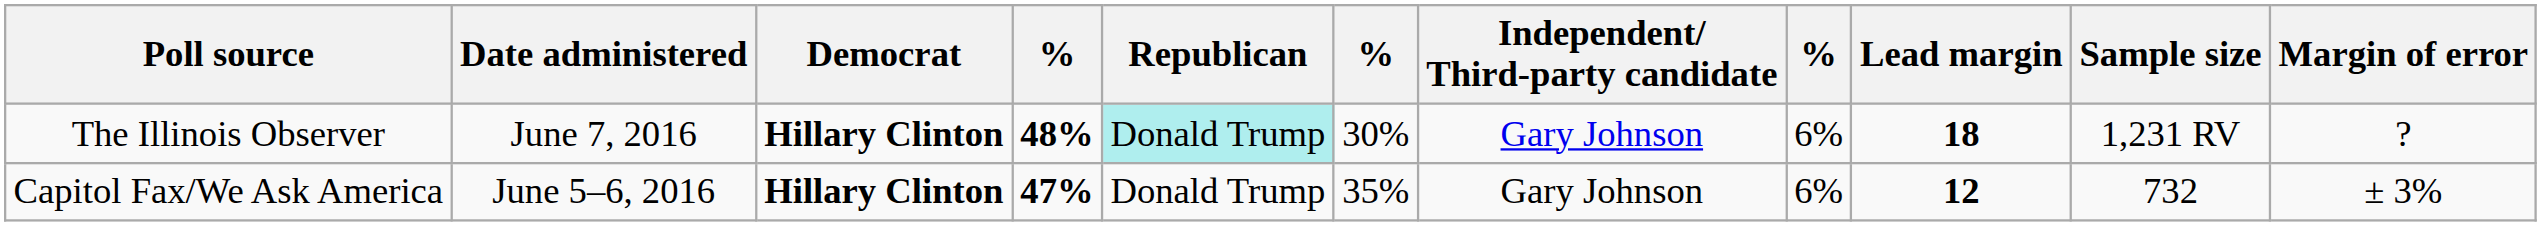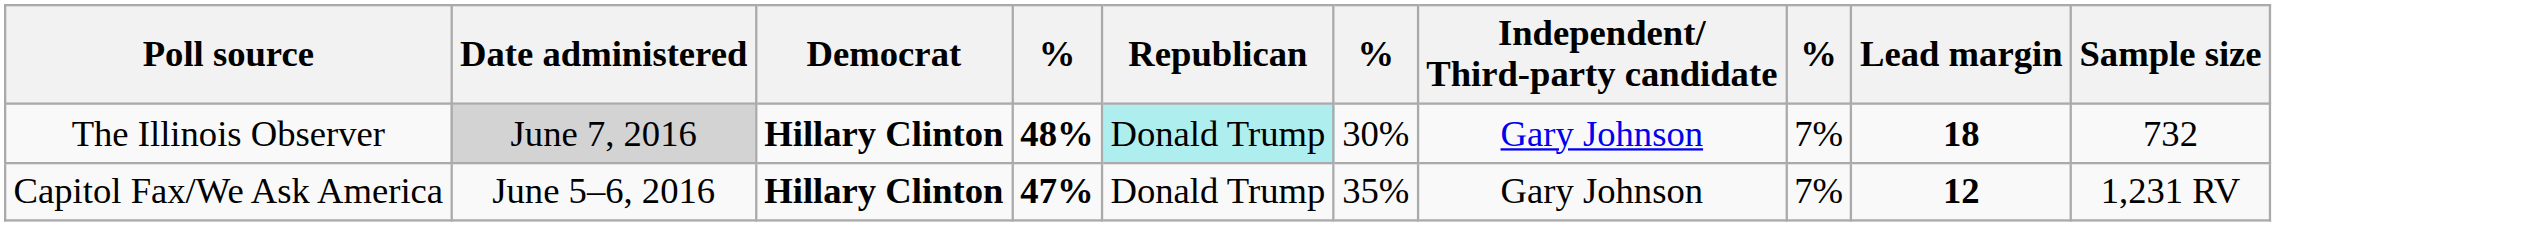 <table class="wikitable" style="text-align:center;">
 <tr>
 <th>Poll source</th>
 <th>Date administered</th>
 <th>Democrat</th>
 <th>%</th>
 <th>Republican</th>
 <th>%</th>
 <th>Independent/<br>Third-party candidate</th>
 <th>%</th>
 <th>Lead margin</th>
 <th>Sample size</th>
-<th>Margin of error</th>
 </tr>
 <tr>
 <td>The Illinois Observer</td>
-<td>June 7, 2016</td>
+<td style="background: lightgrey;">June 7, 2016</td>
 <td><strong>Hillary Clinton</strong></td>
 <td><strong>48%</strong></td>
 <td style="background: paleturquoise;">Donald Trump</td>
 <td>30%</td>
 <td><a href='#'>Gary Johnson</a></td>
-<td>6%</td>
+<td>7%</td>
 <td><strong>18</strong></td>
-<td>1,231 RV</td>
-<td>?</td>
+<td>732</td>
 </tr>
 <tr>
 <td>Capitol Fax/We Ask America</td>
 <td>June 5–6, 2016</td>
 <td><strong>Hillary Clinton</strong></td>
 <td><strong>47%</strong></td>
 <td>Donald Trump</td>
 <td>35%</td>
 <td>Gary Johnson</td>
-<td>6%</td>
+<td>7%</td>
 <td><strong>12</strong></td>
-<td>732</td>
-<td>± 3%</td>
+<td>1,231 RV</td>
 </tr>
 </table>
